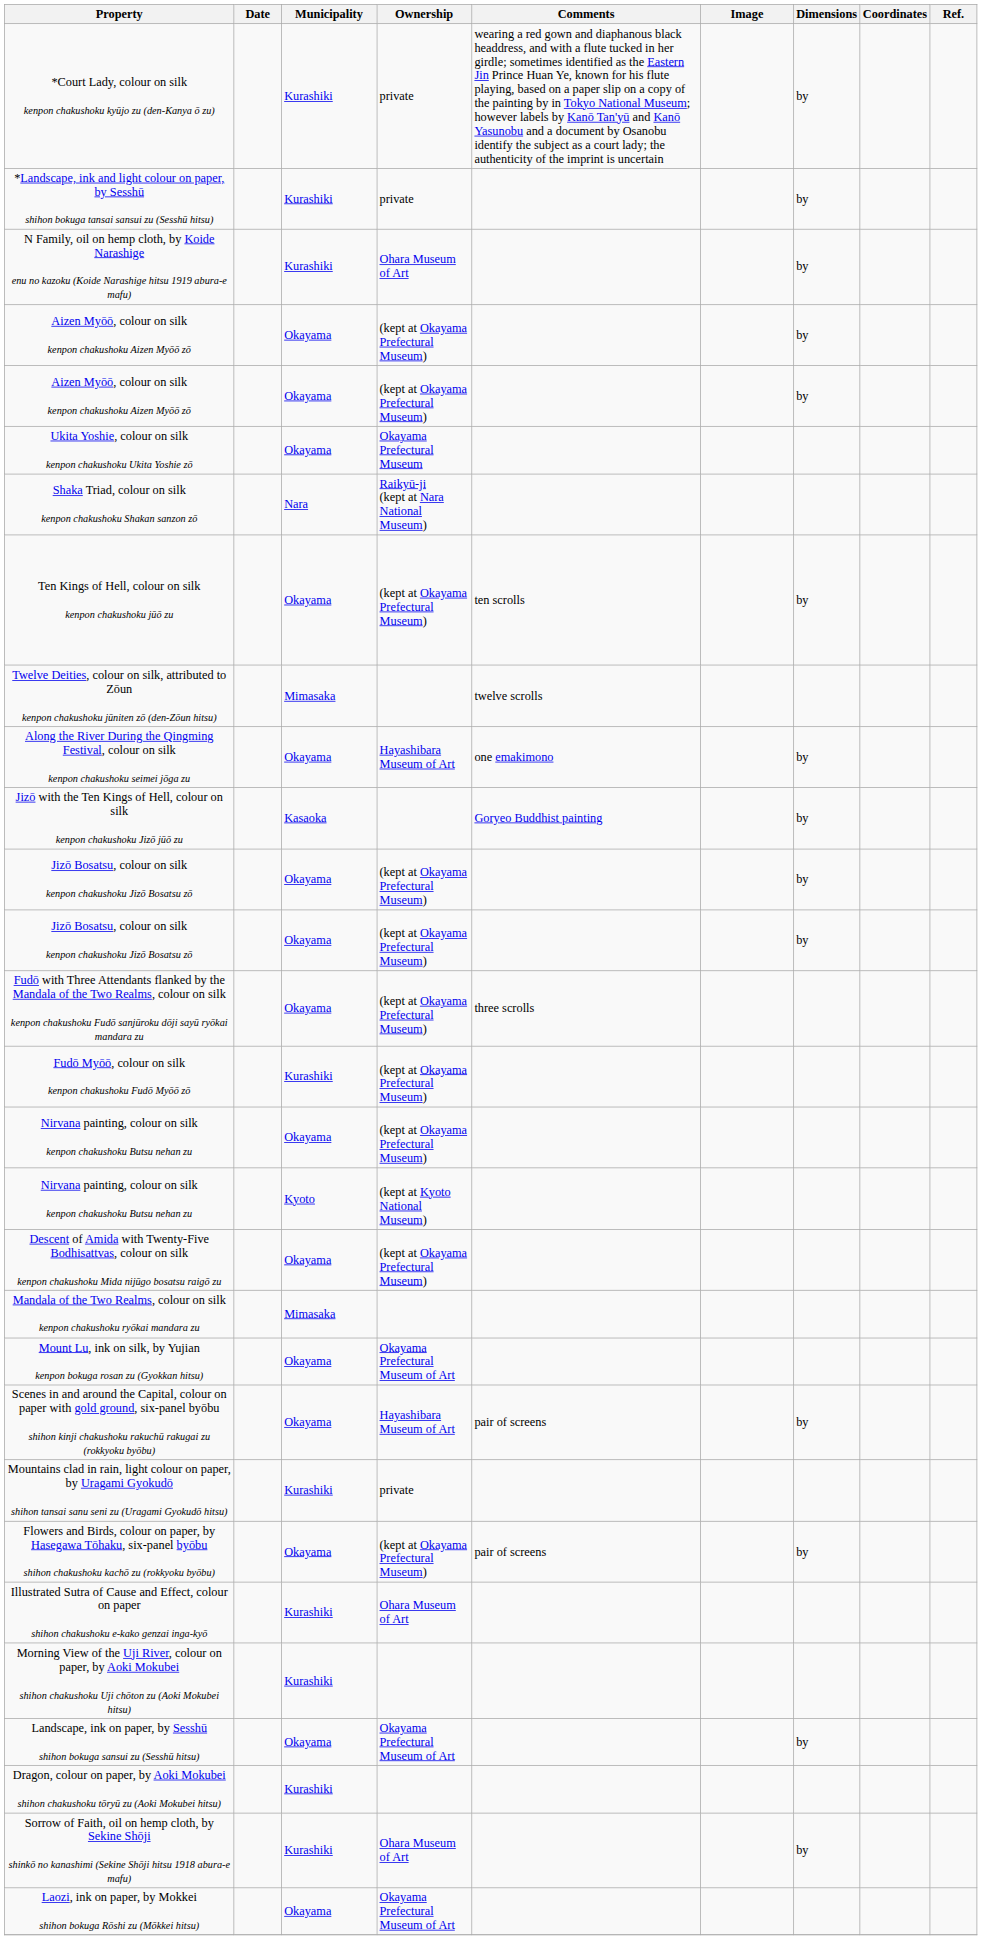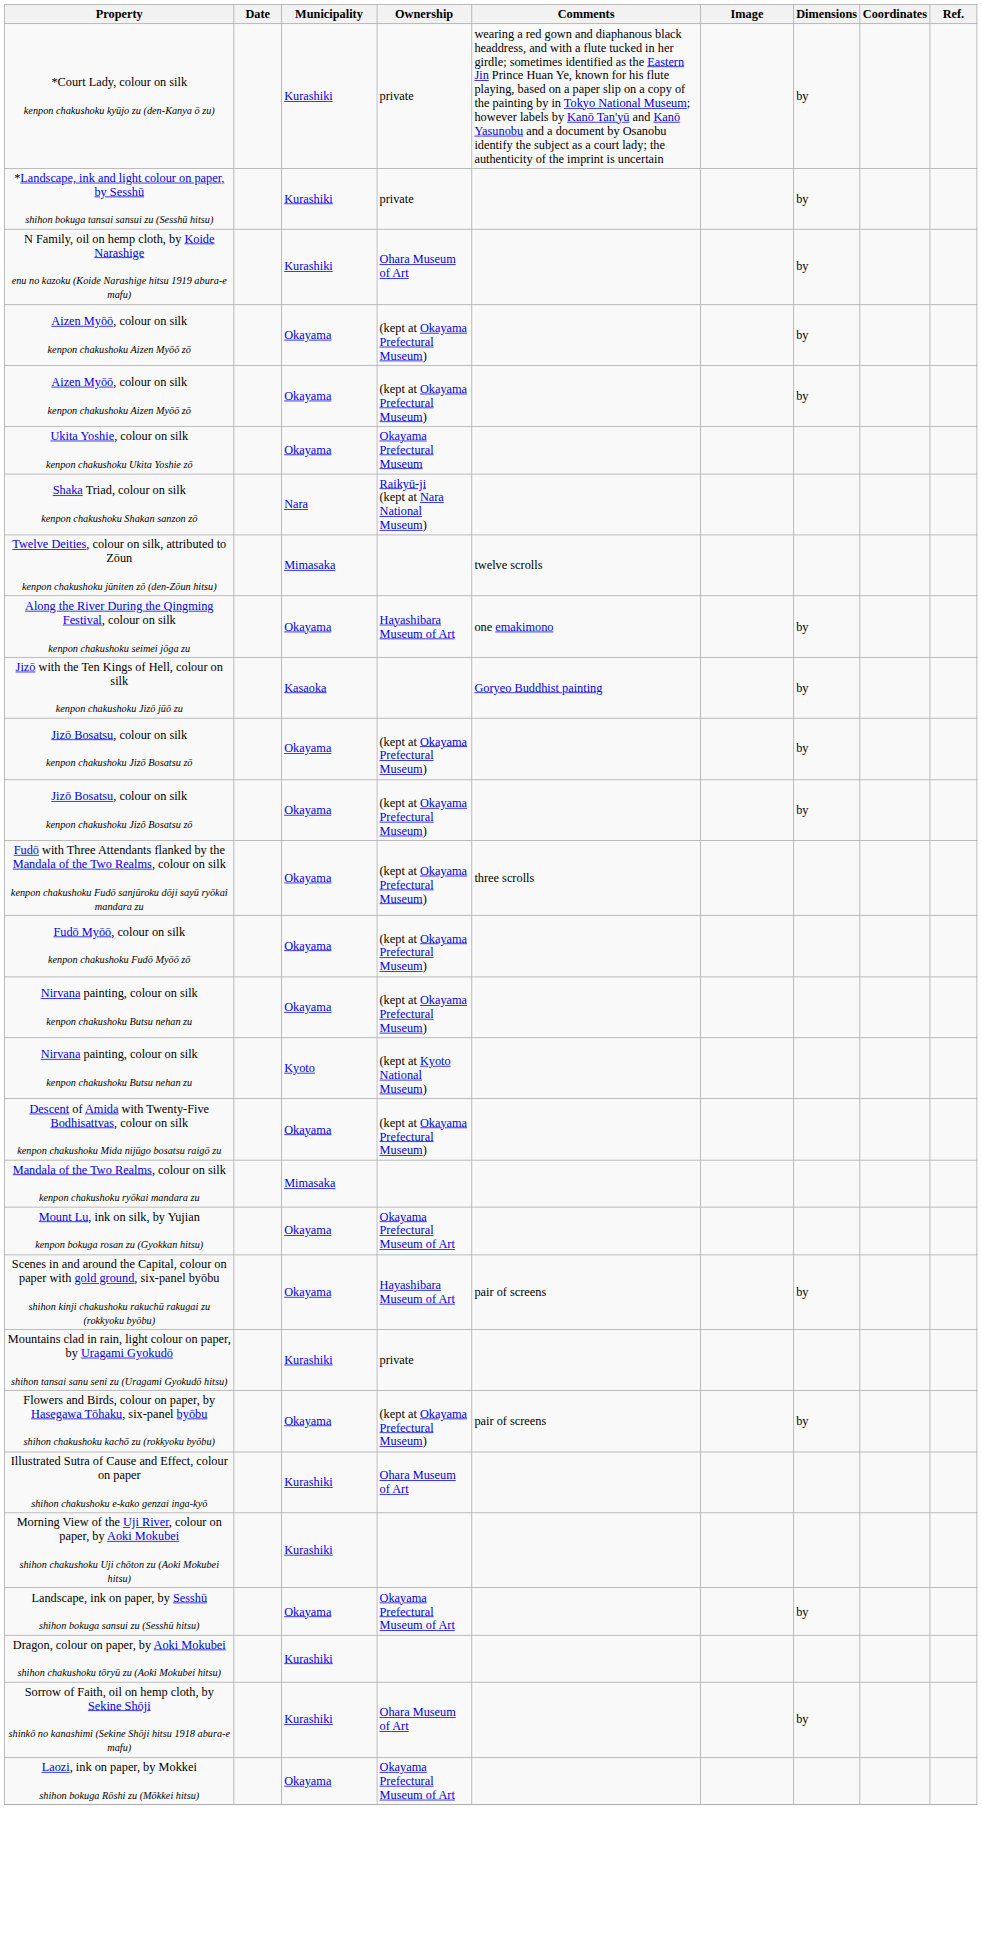 <table class="wikitable sortable"  style="width:100%;">
 <tr>
 <th width="25%" align="left">Property</th>
 <th width="5%" align="left" data-sort-type="number">Date</th>
 <th width="10%" align="left">Municipality</th>
 <th width="10%" align="left">Ownership</th>
 <th width="25%" align="left" class="unsortable">Comments</th>
 <th width="10%" align="left" class="unsortable">Image</th>
 <th width="5%" align="left" class="unsortable">Dimensions</th>
 <th width="5%" align="left" class="unsortable">Coordinates</th>
 <th width="5%" align="left" class="unsortable">Ref.</th>
 </tr>
 <tr>
 <td align="center">*Court Lady, colour on silk<br><br><small><em>kenpon chakushoku kyūjo zu (den-Kanya ō zu)</em></small></td>
 <td></td>
 <td><a href='#'>Kurashiki</a></td>
 <td>private</td>
 <td>wearing a red gown and diaphanous black headdress, and with a flute tucked in her girdle; sometimes identified as the <a href='#'>Eastern Jin</a> Prince Huan Ye, known for his flute playing, based on a paper slip on a copy of the painting by  in <a href='#'>Tokyo National Museum</a>; however labels by <a href='#'>Kanō Tan'yū</a> and <a href='#'>Kanō Yasunobu</a> and a document by Osanobu identify the subject as a court lady; the authenticity of the imprint  is uncertain</td>
 <td></td>
 <td> by </td>
 <td></td>
 <td></td>
 </tr>
 <tr>
 <td align="center">*<a href='#'>Landscape, ink and light colour on paper, by Sesshū</a><br><br><small><em>shihon bokuga tansai sansui zu (Sesshū hitsu)</em></small></td>
 <td></td>
 <td><a href='#'>Kurashiki</a></td>
 <td>private</td>
 <td></td>
 <td></td>
 <td> by </td>
 <td></td>
 <td></td>
 </tr>
 <tr>
 <td align="center">N Family, oil on hemp cloth, by <a href='#'>Koide Narashige</a><br><br><small><em>enu no kazoku (Koide Narashige hitsu 1919 abura-e mafu)</em></small></td>
 <td></td>
 <td><a href='#'>Kurashiki</a></td>
 <td><a href='#'>Ohara Museum of Art</a></td>
 <td></td>
 <td></td>
 <td> by </td>
 <td></td>
 <td></td>
 </tr>
 <tr>
 <td align="center"><a href='#'>Aizen Myōō</a>, colour on silk<br><br><small><em>kenpon chakushoku Aizen Myōō zō</em></small></td>
 <td></td>
 <td><a href='#'>Okayama</a></td>
 <td><br>(kept at <a href='#'>Okayama Prefectural Museum</a>)</td>
 <td></td>
 <td align="center"></td>
 <td> by </td>
 <td></td>
 <td></td>
 </tr>
 <tr>
 <td align="center"><a href='#'>Aizen Myōō</a>, colour on silk<br><br><small><em>kenpon chakushoku Aizen Myōō zō</em></small></td>
 <td></td>
 <td><a href='#'>Okayama</a></td>
 <td><br>(kept at <a href='#'>Okayama Prefectural Museum</a>)</td>
 <td></td>
 <td align="center"></td>
 <td> by </td>
 <td></td>
 <td></td>
 </tr>
 <tr>
 <td align="center"><a href='#'>Ukita Yoshie</a>, colour on silk<br><br><small><em>kenpon chakushoku Ukita Yoshie zō</em></small></td>
 <td></td>
 <td><a href='#'>Okayama</a></td>
 <td><a href='#'>Okayama Prefectural Museum</a></td>
 <td></td>
 <td></td>
 <td></td>
 <td></td>
 <td></td>
 </tr>
 <tr>
 <td align="center"><a href='#'>Shaka</a> Triad, colour on silk<br><br><small><em>kenpon chakushoku Shakan sanzon zō</em></small></td>
 <td></td>
 <td><a href='#'>Nara</a></td>
 <td><a href='#'>Raikyū-ji</a><br>(kept at <a href='#'>Nara National Museum</a>)</td>
 <td></td>
 <td></td>
 <td></td>
 <td></td>
 <td></td>
 </tr>
 <tr>
-<td align="center">Ten Kings of Hell, colour on silk<br><br><small><em>kenpon chakushoku jūō zu</em></small></td>
-<td></td>
-<td><a href='#'>Okayama</a></td>
-<td><br>(kept at <a href='#'>Okayama Prefectural Museum</a>)</td>
-<td>ten scrolls</td>
-<td align="center"><br><br><br><br><br><br><br><br><br></td>
-<td> by </td>
-<td></td>
-<td></td>
-</tr>
-<tr>
 <td align="center"><a href='#'>Twelve Deities</a>, colour on silk, attributed to Zōun<br><br><small><em>kenpon chakushoku jūniten zō (den-Zōun hitsu)</em></small></td>
 <td></td>
 <td><a href='#'>Mimasaka</a></td>
 <td></td>
 <td>twelve scrolls</td>
 <td align="center"><br></td>
 <td></td>
 <td></td>
 <td></td>
 </tr>
 <tr>
 <td align="center"><a href='#'>Along the River During the Qingming Festival</a>, colour on silk<br><br><small><em>kenpon chakushoku seimei jōga zu</em></small></td>
 <td></td>
 <td><a href='#'>Okayama</a></td>
 <td><a href='#'>Hayashibara Museum of Art</a></td>
 <td>one <a href='#'>emakimono</a></td>
 <td></td>
 <td> by </td>
 <td></td>
 <td></td>
 </tr>
 <tr>
 <td align="center"><a href='#'>Jizō</a> with the Ten Kings of Hell, colour on silk<br><br><small><em>kenpon chakushoku Jizō jūō zu</em></small></td>
 <td></td>
 <td><a href='#'>Kasaoka</a></td>
 <td></td>
 <td><a href='#'>Goryeo Buddhist painting</a></td>
 <td></td>
 <td> by </td>
 <td></td>
 <td></td>
 </tr>
 <tr>
 <td align="center"><a href='#'>Jizō Bosatsu</a>, colour on silk<br><br><small><em>kenpon chakushoku Jizō Bosatsu zō</em></small></td>
 <td></td>
 <td><a href='#'>Okayama</a></td>
 <td><br>(kept at <a href='#'>Okayama Prefectural Museum</a>)</td>
 <td></td>
 <td></td>
 <td> by </td>
 <td></td>
 <td></td>
 </tr>
 <tr>
 <td align="center"><a href='#'>Jizō Bosatsu</a>, colour on silk<br><br><small><em>kenpon chakushoku Jizō Bosatsu zō</em></small></td>
 <td></td>
 <td><a href='#'>Okayama</a></td>
 <td><br>(kept at <a href='#'>Okayama Prefectural Museum</a>)</td>
 <td></td>
 <td align="center"></td>
 <td> by </td>
 <td></td>
 <td></td>
 </tr>
 <tr>
 <td align="center"><a href='#'>Fudō</a> with Three Attendants flanked by the <a href='#'>Mandala of the Two Realms</a>, colour on silk<br><br><small><em>kenpon chakushoku Fudō sanjūroku dōji sayū ryōkai mandara zu</em></small></td>
 <td></td>
 <td><a href='#'>Okayama</a></td>
 <td><br>(kept at <a href='#'>Okayama Prefectural Museum</a>)</td>
 <td>three scrolls</td>
 <td></td>
 <td></td>
 <td></td>
 <td></td>
 </tr>
 <tr>
 <td align="center"><a href='#'>Fudō Myōō</a>, colour on silk<br><br><small><em>kenpon chakushoku Fudō Myōō zō</em></small></td>
 <td></td>
-<td><a href='#'>Kurashiki</a></td>
+<td><a href='#'>Okayama</a></td>
 <td><br>(kept at <a href='#'>Okayama Prefectural Museum</a>)</td>
 <td></td>
 <td align="center"></td>
 <td></td>
 <td></td>
 <td></td>
 </tr>
 <tr>
 <td align="center"><a href='#'>Nirvana</a> painting, colour on silk<br><br><small><em>kenpon chakushoku Butsu nehan zu</em></small></td>
 <td></td>
 <td><a href='#'>Okayama</a></td>
 <td><br>(kept at <a href='#'>Okayama Prefectural Museum</a>)</td>
 <td></td>
 <td></td>
 <td></td>
 <td></td>
 <td></td>
 </tr>
 <tr>
 <td align="center"><a href='#'>Nirvana</a> painting, colour on silk<br><br><small><em>kenpon chakushoku Butsu nehan zu</em></small></td>
 <td></td>
 <td><a href='#'>Kyoto</a></td>
 <td><br>(kept at <a href='#'>Kyoto National Museum</a>)</td>
 <td></td>
 <td></td>
 <td></td>
 <td></td>
 <td></td>
 </tr>
 <tr>
 <td align="center"><a href='#'>Descent</a> of <a href='#'>Amida</a> with Twenty-Five <a href='#'>Bodhisattvas</a>, colour on silk<br><br><small><em>kenpon chakushoku Mida nijūgo bosatsu raigō zu</em></small></td>
 <td></td>
 <td><a href='#'>Okayama</a></td>
 <td><br>(kept at <a href='#'>Okayama Prefectural Museum</a>)</td>
 <td></td>
 <td align="center"></td>
 <td></td>
 <td></td>
 <td></td>
 </tr>
 <tr>
 <td align="center"><a href='#'>Mandala of the Two Realms</a>, colour on silk<br><br><small><em>kenpon chakushoku ryōkai mandara zu</em></small></td>
 <td></td>
 <td><a href='#'>Mimasaka</a></td>
 <td></td>
 <td></td>
 <td align="center"><br></td>
 <td></td>
 <td></td>
 <td></td>
 </tr>
 <tr>
 <td align="center"><a href='#'>Mount Lu</a>, ink on silk, by Yujian<br><br><small><em>kenpon bokuga rosan zu (Gyokkan hitsu)</em></small></td>
 <td></td>
 <td><a href='#'>Okayama</a></td>
 <td><a href='#'>Okayama Prefectural Museum of Art</a></td>
 <td></td>
 <td></td>
 <td></td>
 <td></td>
 <td></td>
 </tr>
 <tr>
 <td align="center">Scenes in and around the Capital, colour on paper with <a href='#'>gold ground</a>, six-panel byōbu<br><br><small><em>shihon kinji chakushoku rakuchū rakugai zu (rokkyoku byōbu)</em></small></td>
 <td></td>
 <td><a href='#'>Okayama</a></td>
 <td><a href='#'>Hayashibara Museum of Art</a></td>
 <td>pair of screens</td>
 <td></td>
 <td> by </td>
 <td></td>
 <td></td>
 </tr>
 <tr>
 <td align="center">Mountains clad in rain, light colour on paper, by <a href='#'>Uragami Gyokudō</a><br><br><small><em>shihon tansai sanu seni zu (Uragami Gyokudō hitsu)</em></small></td>
 <td></td>
 <td><a href='#'>Kurashiki</a></td>
 <td>private</td>
 <td></td>
 <td></td>
 <td></td>
 <td></td>
 <td></td>
 </tr>
 <tr>
 <td align="center">Flowers and Birds, colour on paper, by <a href='#'>Hasegawa Tōhaku</a>, six-panel <a href='#'>byōbu</a><br><br><small><em>shihon chakushoku kachō zu (rokkyoku byōbu)</em></small></td>
 <td></td>
 <td><a href='#'>Okayama</a></td>
 <td><br>(kept at <a href='#'>Okayama Prefectural Museum</a>)</td>
 <td>pair of screens</td>
 <td></td>
 <td> by </td>
 <td></td>
 <td></td>
 </tr>
 <tr>
 <td align="center">Illustrated Sutra of Cause and Effect, colour on paper<br><br><small><em>shihon chakushoku e-kako genzai inga-kyō</em></small></td>
 <td></td>
 <td><a href='#'>Kurashiki</a></td>
 <td><a href='#'>Ohara Museum of Art</a></td>
 <td></td>
 <td></td>
 <td></td>
 <td></td>
 <td></td>
 </tr>
 <tr>
 <td align="center">Morning View of the <a href='#'>Uji River</a>, colour on paper, by <a href='#'>Aoki Mokubei</a><br><br><small><em>shihon chakushoku Uji chōton zu (Aoki Mokubei hitsu)</em></small></td>
 <td></td>
 <td><a href='#'>Kurashiki</a></td>
 <td></td>
 <td></td>
 <td></td>
 <td></td>
 <td></td>
 <td></td>
 </tr>
 <tr>
 <td align="center">Landscape, ink on paper, by <a href='#'>Sesshū</a><br><br><small><em>shihon bokuga sansui zu (Sesshū hitsu)</em></small></td>
 <td></td>
 <td><a href='#'>Okayama</a></td>
 <td><a href='#'>Okayama Prefectural Museum of Art</a></td>
 <td></td>
 <td></td>
 <td> by </td>
 <td></td>
 <td></td>
 </tr>
 <tr>
 <td align="center">Dragon, colour on paper, by <a href='#'>Aoki Mokubei</a><br><br><small><em>shihon chakushoku tōryū zu (Aoki Mokubei hitsu)</em></small></td>
 <td></td>
 <td><a href='#'>Kurashiki</a></td>
 <td></td>
 <td></td>
 <td></td>
 <td></td>
 <td></td>
 <td></td>
 </tr>
 <tr>
 <td align="center">Sorrow of Faith, oil on hemp cloth, by <a href='#'>Sekine Shōji</a><br><br><small><em>shinkō no kanashimi (Sekine Shōji hitsu 1918 abura-e mafu)</em></small></td>
 <td></td>
 <td><a href='#'>Kurashiki</a></td>
 <td><a href='#'>Ohara Museum of Art</a></td>
 <td></td>
 <td></td>
 <td> by </td>
 <td></td>
 <td></td>
 </tr>
 <tr>
 <td align="center"><a href='#'>Laozi</a>, ink on paper, by Mokkei<br><br><small><em>shihon bokuga Rōshi zu (Mōkkei hitsu)</em></small></td>
 <td></td>
 <td><a href='#'>Okayama</a></td>
 <td><a href='#'>Okayama Prefectural Museum of Art</a></td>
 <td></td>
 <td></td>
 <td></td>
 <td></td>
 <td></td>
 </tr>
 <tr>
 </tr>
 </table>
